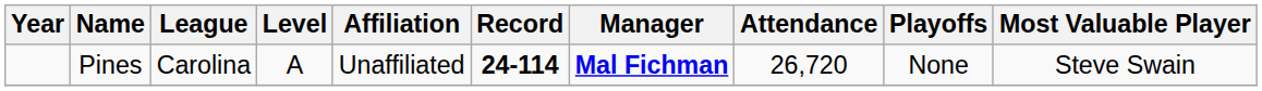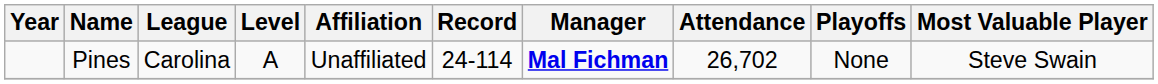 <table class="wikitable" style="text-align:center">
 <tr>
 <th>Year</th>
 <th>Name</th>
 <th>League</th>
 <th>Level</th>
 <th>Affiliation</th>
 <th>Record</th>
 <th>Manager</th>
 <th>Attendance</th>
 <th>Playoffs</th>
 <th>Most Valuable Player</th>
 </tr>
 <tr>
 <td></td>
 <td>Pines</td>
 <td>Carolina</td>
 <td>A</td>
 <td>Unaffiliated</td>
-<td><strong>24-114</strong></td>
+<td>24-114</td>
 <td><strong><a href='#'>Mal Fichman</a></strong></td>
-<td>26,720</td>
+<td>26,702</td>
 <td>None</td>
 <td>Steve Swain</td>
 </tr>
 <tr>
 </tr>
 </table>
